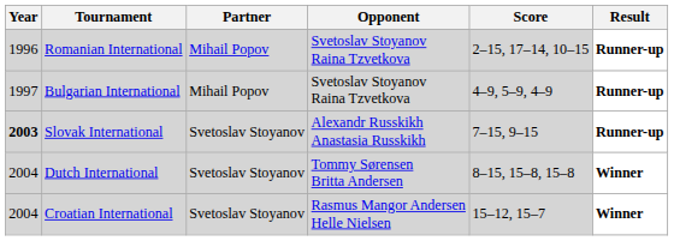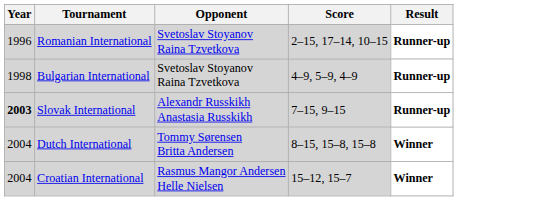 <table class="sortable wikitable" style="font-size: 90%;">
 <tr>
 <th>Year</th>
 <th>Tournament</th>
-<th>Partner</th>
 <th>Opponent</th>
 <th>Score</th>
 <th>Result</th>
 </tr>
 <tr style="background:#D5D5D5">
 <td align="center">1996</td>
 <td align="left"><a href='#'>Romanian International</a></td>
-<td align="left"> <a href='#'>Mihail Popov</a></td>
 <td align="left"> <a href='#'>Svetoslav Stoyanov</a><br> <a href='#'>Raina Tzvetkova</a></td>
 <td align="left">2–15, 17–14, 10–15</td>
 <td style="text-align:left; background:white"> <strong>Runner-up</strong></td>
 </tr>
 <tr style="background:#D5D5D5">
-<td align="center">1997</td>
+<td align="center">1998</td>
 <td align="left"><a href='#'>Bulgarian International</a></td>
-<td align="left"> Mihail Popov</td>
 <td align="left"> Svetoslav Stoyanov<br> Raina Tzvetkova</td>
 <td align="left">4–9, 5–9, 4–9</td>
 <td style="text-align:left; background:white"> <strong>Runner-up</strong></td>
 </tr>
 <tr style="background:#D5D5D5">
 <td align="center"><strong>2003</strong></td>
 <td align="left"><a href='#'>Slovak International</a></td>
-<td align="left"> Svetoslav Stoyanov</td>
 <td align="left"> <a href='#'>Alexandr Russkikh</a><br> <a href='#'>Anastasia Russkikh</a></td>
 <td align="left">7–15, 9–15</td>
 <td style="text-align:left; background:white"> <strong>Runner-up</strong></td>
 </tr>
 <tr style="background:#D5D5D5">
 <td align="center">2004</td>
 <td align="left"><a href='#'>Dutch International</a></td>
-<td align="left"> Svetoslav Stoyanov</td>
 <td align="left"> <a href='#'>Tommy Sørensen</a><br> <a href='#'>Britta Andersen</a></td>
 <td align="left">8–15, 15–8, 15–8</td>
 <td style="text-align:left; background:white"> <strong>Winner</strong></td>
 </tr>
 <tr style="background:#D5D5D5">
 <td align="center">2004</td>
 <td align="left"><a href='#'>Croatian International</a></td>
-<td align="left"> Svetoslav Stoyanov</td>
 <td align="left"> <a href='#'>Rasmus Mangor Andersen</a><br> <a href='#'>Helle Nielsen</a></td>
 <td align="left">15–12, 15–7</td>
 <td style="text-align:left; background:white"> <strong>Winner</strong></td>
 </tr>
 </table>
